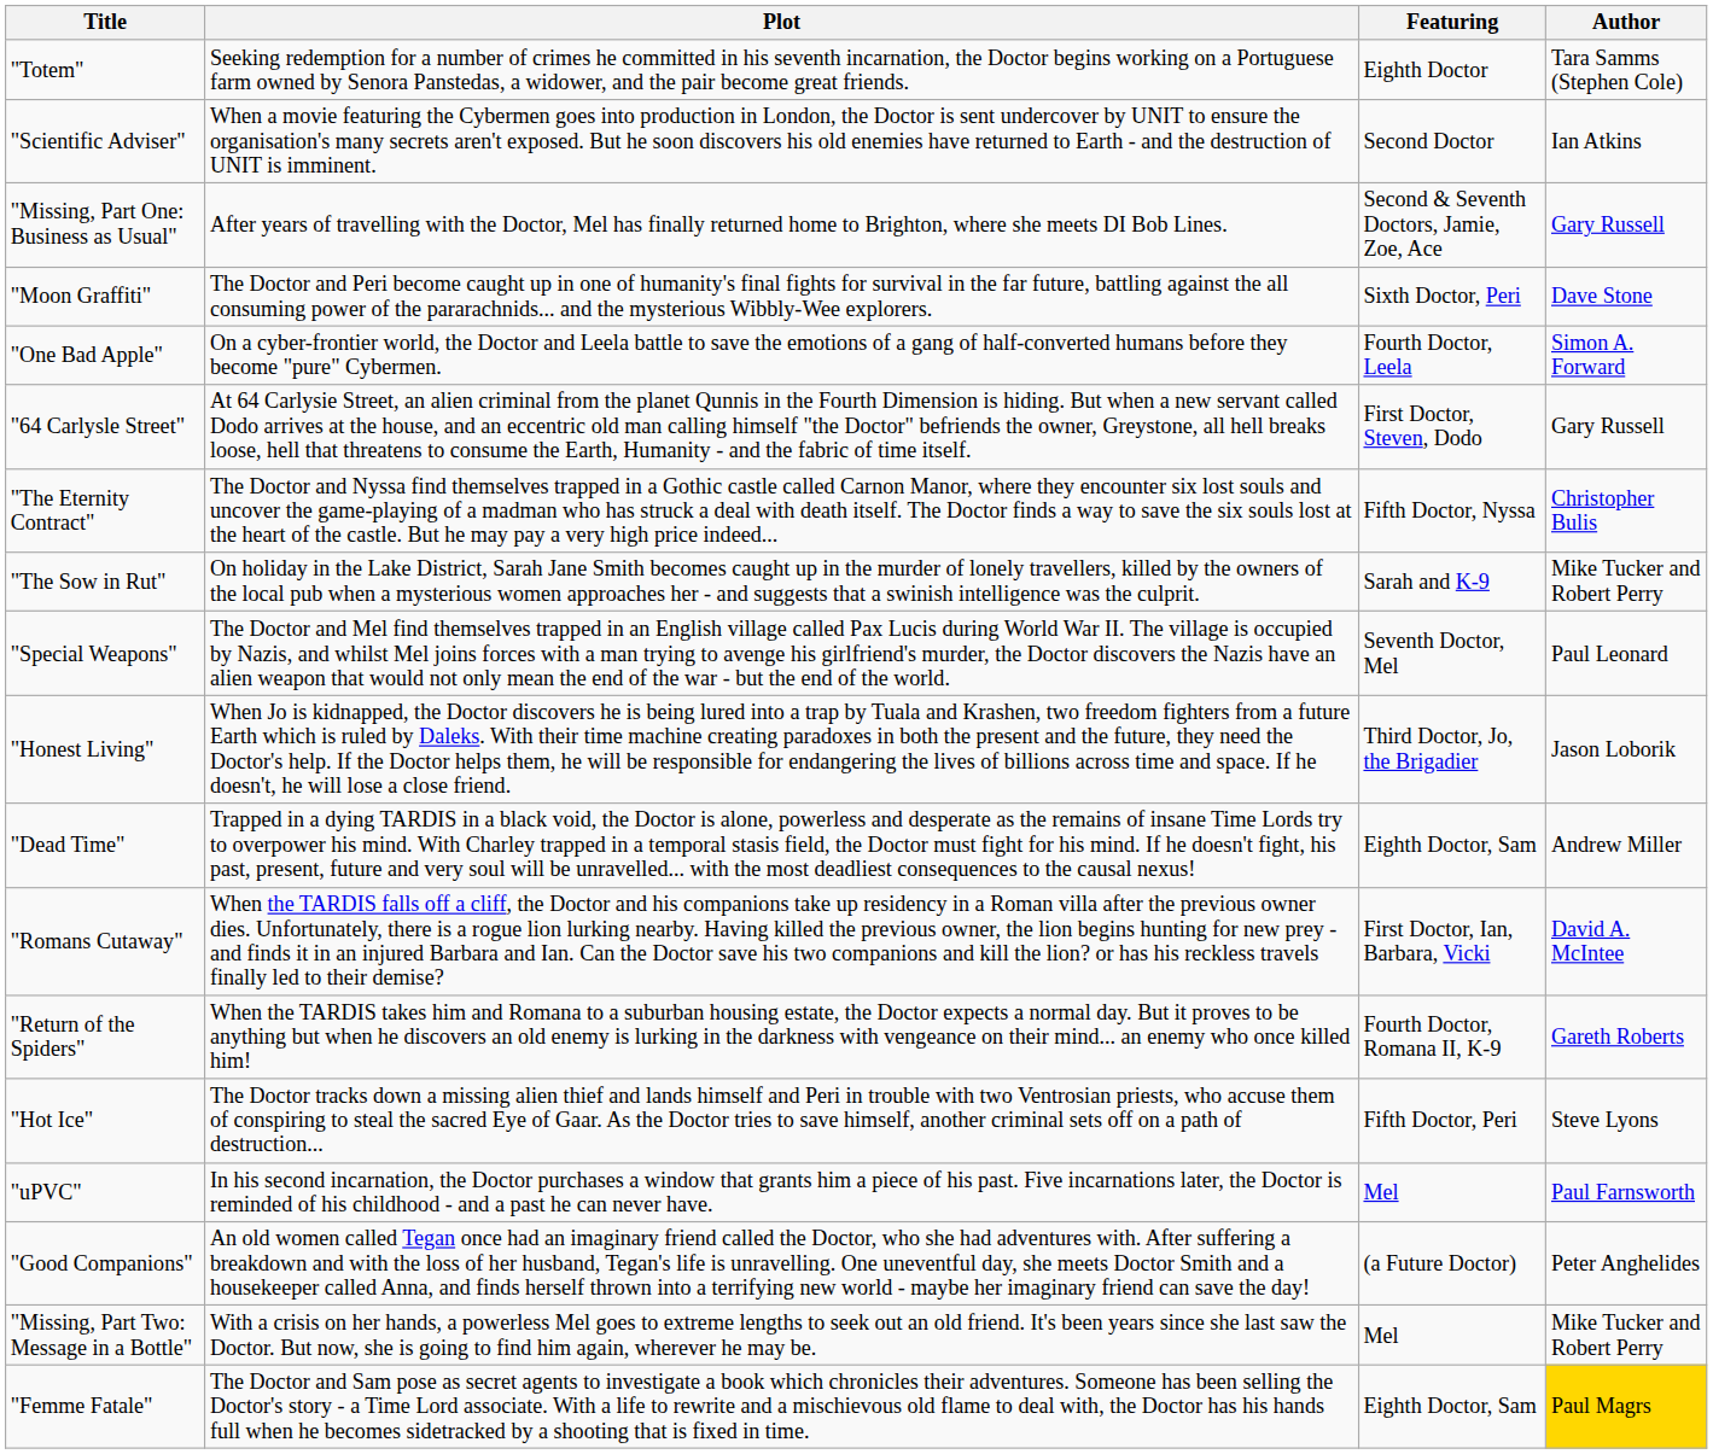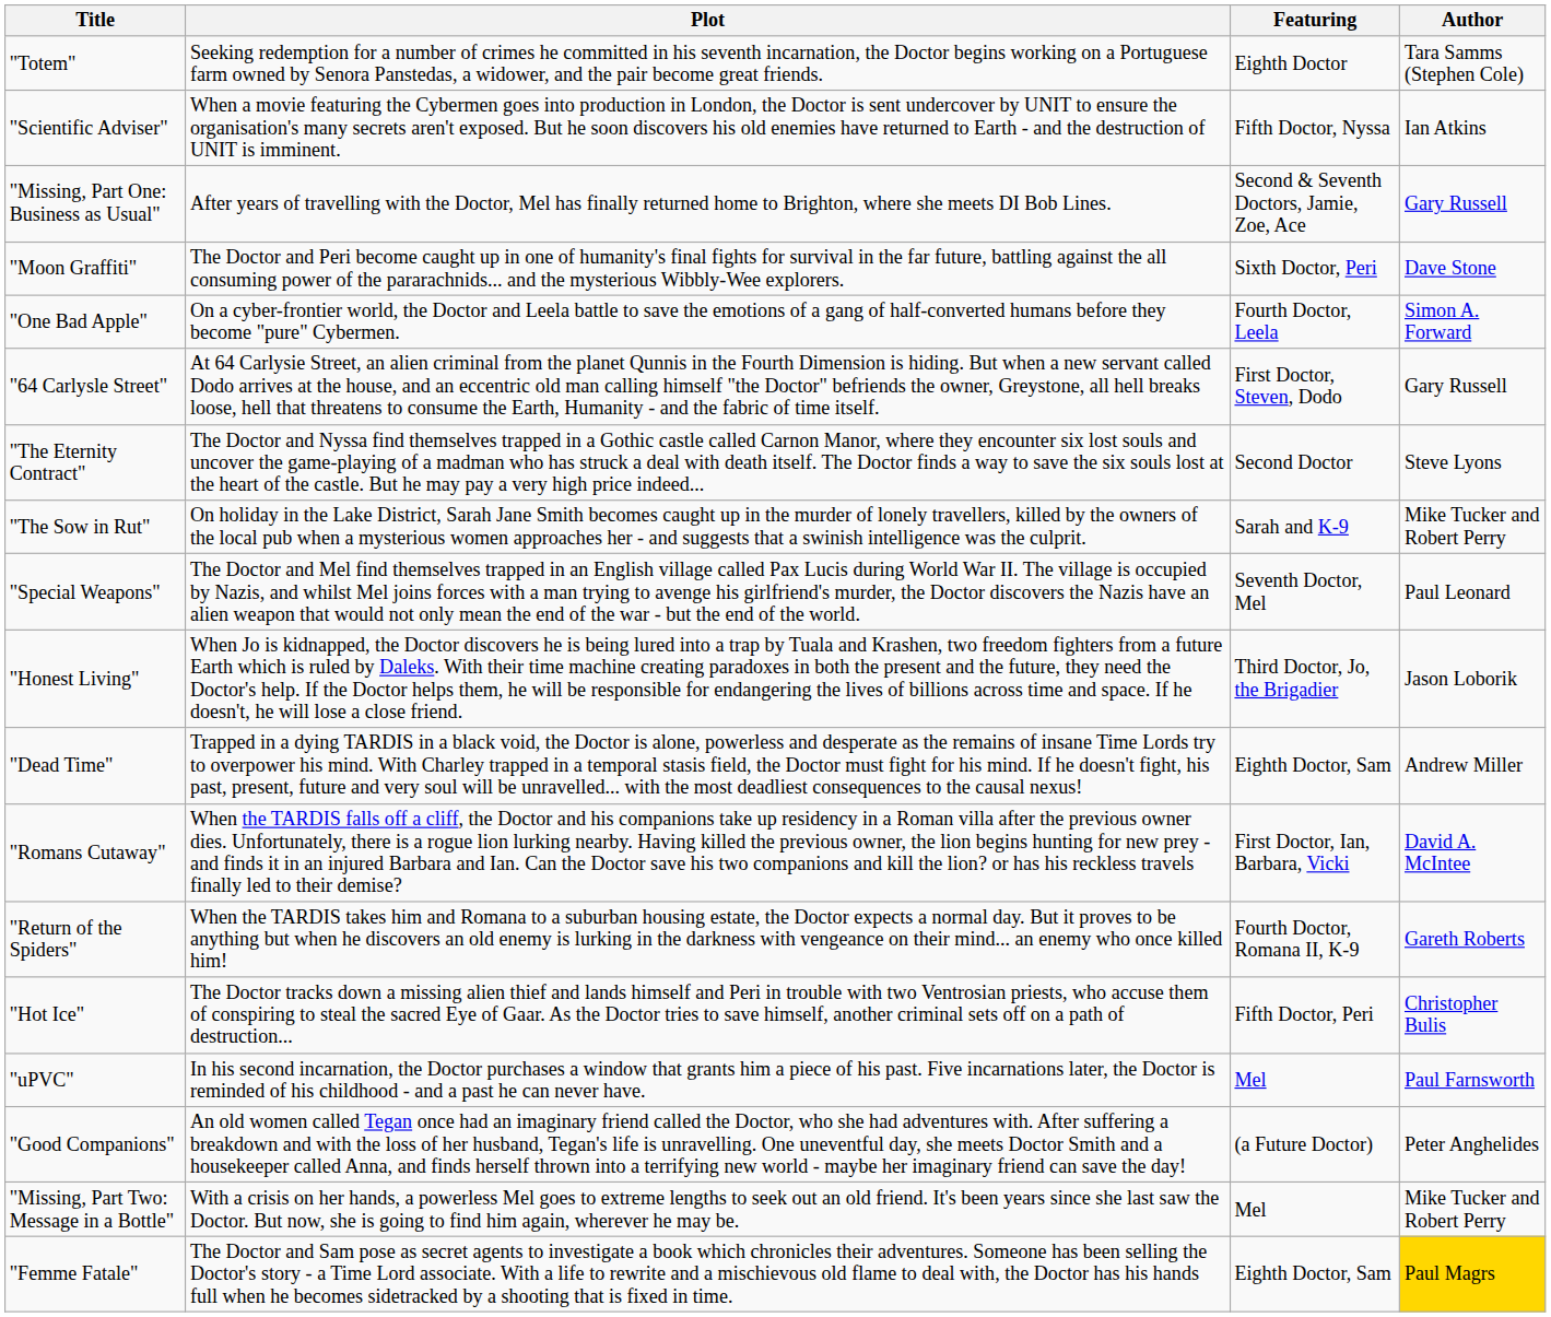 <table class="wikitable">
 <tr>
 <th>Title</th>
 <th>Plot</th>
 <th>Featuring</th>
 <th>Author</th>
 </tr>
 <tr>
 <td>"Totem"</td>
 <td>Seeking redemption for a number of crimes he committed in his seventh incarnation, the Doctor begins working on a Portuguese farm owned by Senora Panstedas, a widower, and the pair become great friends.</td>
 <td>Eighth Doctor</td>
 <td>Tara Samms (Stephen Cole)</td>
 </tr>
 <tr>
 <td>"Scientific Adviser"</td>
 <td>When a movie featuring the Cybermen goes into production in London, the Doctor is sent undercover by UNIT to ensure the organisation's many secrets aren't exposed. But he soon discovers his old enemies have returned to Earth - and the destruction of UNIT is imminent.</td>
-<td>Second Doctor</td>
+<td>Fifth Doctor, Nyssa</td>
 <td>Ian Atkins</td>
 </tr>
 <tr>
 <td>"Missing, Part One: Business as Usual"</td>
 <td>After years of travelling with the Doctor, Mel has finally returned home to Brighton, where she meets DI Bob Lines.</td>
 <td>Second & Seventh Doctors, Jamie, Zoe, Ace</td>
 <td><a href='#'>Gary Russell</a></td>
 </tr>
 <tr>
 <td>"Moon Graffiti"</td>
 <td>The Doctor and Peri become caught up in one of humanity's final fights for survival in the far future, battling against the all consuming power of the pararachnids... and the mysterious Wibbly-Wee explorers.</td>
 <td>Sixth Doctor, <a href='#'>Peri</a></td>
 <td><a href='#'>Dave Stone</a></td>
 </tr>
 <tr>
 <td>"One Bad Apple"</td>
 <td>On a cyber-frontier world, the Doctor and Leela battle to save the emotions of a gang of half-converted humans before they become "pure" Cybermen.</td>
 <td>Fourth Doctor, <a href='#'>Leela</a></td>
 <td><a href='#'>Simon A. Forward</a></td>
 </tr>
 <tr>
 <td>"64 Carlysle Street"</td>
 <td>At 64 Carlysie Street, an alien criminal from the planet Qunnis in the Fourth Dimension is hiding. But when a new servant called Dodo arrives at the house, and an eccentric old man calling himself "the Doctor" befriends the owner, Greystone, all hell breaks loose, hell that threatens to consume the Earth, Humanity - and the fabric of time itself.</td>
 <td>First Doctor, <a href='#'>Steven</a>, Dodo</td>
 <td>Gary Russell</td>
 </tr>
 <tr>
 <td>"The Eternity Contract"</td>
 <td>The Doctor and Nyssa find themselves trapped in a Gothic castle called Carnon Manor, where they encounter six lost souls and uncover the game-playing of a madman who has struck a deal with death itself. The Doctor finds a way to save the six souls lost at the heart of the castle. But he may pay a very high price indeed...</td>
-<td>Fifth Doctor, Nyssa</td>
-<td><a href='#'>Christopher Bulis</a></td>
+<td>Second Doctor</td>
+<td>Steve Lyons</td>
 </tr>
 <tr>
 <td>"The Sow in Rut"</td>
 <td>On holiday in the Lake District, Sarah Jane Smith becomes caught up in the murder of lonely travellers, killed by the owners of the local pub when a mysterious women approaches her - and suggests that a swinish intelligence was the culprit.</td>
 <td>Sarah and <a href='#'>K-9</a></td>
 <td>Mike Tucker and Robert Perry</td>
 </tr>
 <tr>
 <td>"Special Weapons"</td>
 <td>The Doctor and Mel find themselves trapped in an English village called Pax Lucis during World War II. The village is occupied by Nazis, and whilst Mel joins forces with a man trying to avenge his girlfriend's murder, the Doctor discovers the Nazis have an alien weapon that would not only mean the end of the war - but the end of the world.</td>
 <td>Seventh Doctor, Mel</td>
 <td>Paul Leonard</td>
 </tr>
 <tr>
 <td>"Honest Living"</td>
 <td>When Jo is kidnapped, the Doctor discovers he is being lured into a trap by Tuala and Krashen, two freedom fighters from a future Earth which is ruled by <a href='#'>Daleks</a>. With their time machine creating paradoxes in both the present and the future, they need the Doctor's help. If the Doctor helps them, he will be responsible for endangering the lives of billions across time and space. If he doesn't, he will lose a close friend.</td>
 <td>Third Doctor, Jo, <a href='#'>the Brigadier</a></td>
 <td>Jason Loborik</td>
 </tr>
 <tr>
 <td>"Dead Time"</td>
 <td>Trapped in a dying TARDIS in a black void, the Doctor is alone, powerless and desperate as the remains of insane Time Lords try to overpower his mind. With Charley trapped in a temporal stasis field, the Doctor must fight for his mind. If he doesn't fight, his past, present, future and very soul will be unravelled... with the most deadliest consequences to the causal nexus!</td>
 <td>Eighth Doctor, Sam</td>
 <td>Andrew Miller</td>
 </tr>
 <tr>
 <td>"Romans Cutaway"</td>
 <td>When <a href='#'>the TARDIS falls off a cliff</a>, the Doctor and his companions take up residency in a Roman villa after the previous owner dies. Unfortunately, there is a rogue lion lurking nearby. Having killed the previous owner, the lion begins hunting for new prey - and finds it in an injured Barbara and Ian. Can the Doctor save his two companions and kill the lion? or has his reckless travels finally led to their demise?</td>
 <td>First Doctor, Ian, Barbara, <a href='#'>Vicki</a></td>
 <td><a href='#'>David A. McIntee</a></td>
 </tr>
 <tr>
 <td>"Return of the Spiders"</td>
 <td>When the TARDIS takes him and Romana to a suburban housing estate, the Doctor expects a normal day. But it proves to be anything but when he discovers an old enemy is lurking in the darkness with vengeance on their mind... an enemy who once killed him!</td>
 <td>Fourth Doctor, Romana II, K-9</td>
 <td><a href='#'>Gareth Roberts</a></td>
 </tr>
 <tr>
 <td>"Hot Ice"</td>
 <td>The Doctor tracks down a missing alien thief and lands himself and Peri in trouble with two Ventrosian priests, who accuse them of conspiring to steal the sacred Eye of Gaar. As the Doctor tries to save himself, another criminal sets off on a path of destruction...</td>
 <td>Fifth Doctor, Peri</td>
-<td>Steve Lyons</td>
+<td><a href='#'>Christopher Bulis</a></td>
 </tr>
 <tr>
 <td>"uPVC"</td>
 <td>In his second incarnation, the Doctor purchases a window that grants him a piece of his past. Five incarnations later, the Doctor is reminded of his childhood - and a past he can never have.</td>
 <td><a href='#'>Mel</a></td>
 <td><a href='#'>Paul Farnsworth</a></td>
 </tr>
 <tr>
 <td>"Good Companions"</td>
 <td>An old women called <a href='#'>Tegan</a> once had an imaginary friend called the Doctor, who she had adventures with. After suffering a breakdown and with the loss of her husband, Tegan's life is unravelling. One uneventful day, she meets Doctor Smith and a housekeeper called Anna, and finds herself thrown into a terrifying new world - maybe her imaginary friend can save the day!</td>
 <td>(a Future Doctor)</td>
 <td>Peter Anghelides</td>
 </tr>
 <tr>
 <td>"Missing, Part Two: Message in a Bottle"</td>
 <td>With a crisis on her hands, a powerless Mel goes to extreme lengths to seek out an old friend. It's been years since she last saw the Doctor. But now, she is going to find him again, wherever he may be.</td>
 <td>Mel</td>
 <td>Mike Tucker and Robert Perry</td>
 </tr>
 <tr>
 <td>"Femme Fatale"</td>
 <td>The Doctor and Sam pose as secret agents to investigate a book which chronicles their adventures. Someone has been selling the Doctor's story - a Time Lord associate. With a life to rewrite and a mischievous old flame to deal with, the Doctor has his hands full when he becomes sidetracked by a shooting that is fixed in time.</td>
 <td>Eighth Doctor, Sam</td>
 <td style="background: gold;">Paul Magrs</td>
 </tr>
 </table>
